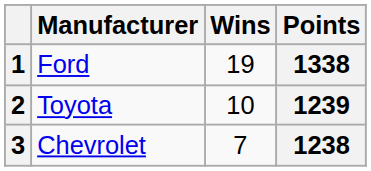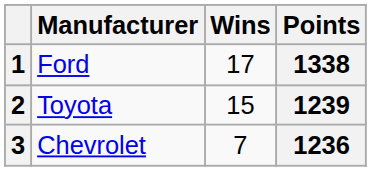 <table class="wikitable" style="font-size:85%; text-align:center;">
 <tr>
 <th></th>
 <th>Manufacturer</th>
 <th>Wins</th>
 <th>Points</th>
 </tr>
 <tr>
 <th>1</th>
 <td align=left><a href='#'>Ford</a></td>
-<td>19</td>
+<td>17</td>
 <th>1338</th>
 </tr>
 <tr>
 <th>2</th>
 <td align=left><a href='#'>Toyota</a></td>
-<td>10</td>
+<td>15</td>
 <th>1239</th>
 </tr>
 <tr>
 <th>3</th>
 <td align=left><a href='#'>Chevrolet</a></td>
 <td>7</td>
-<th>1238</th>
+<th>1236</th>
 </tr>
 </table>
